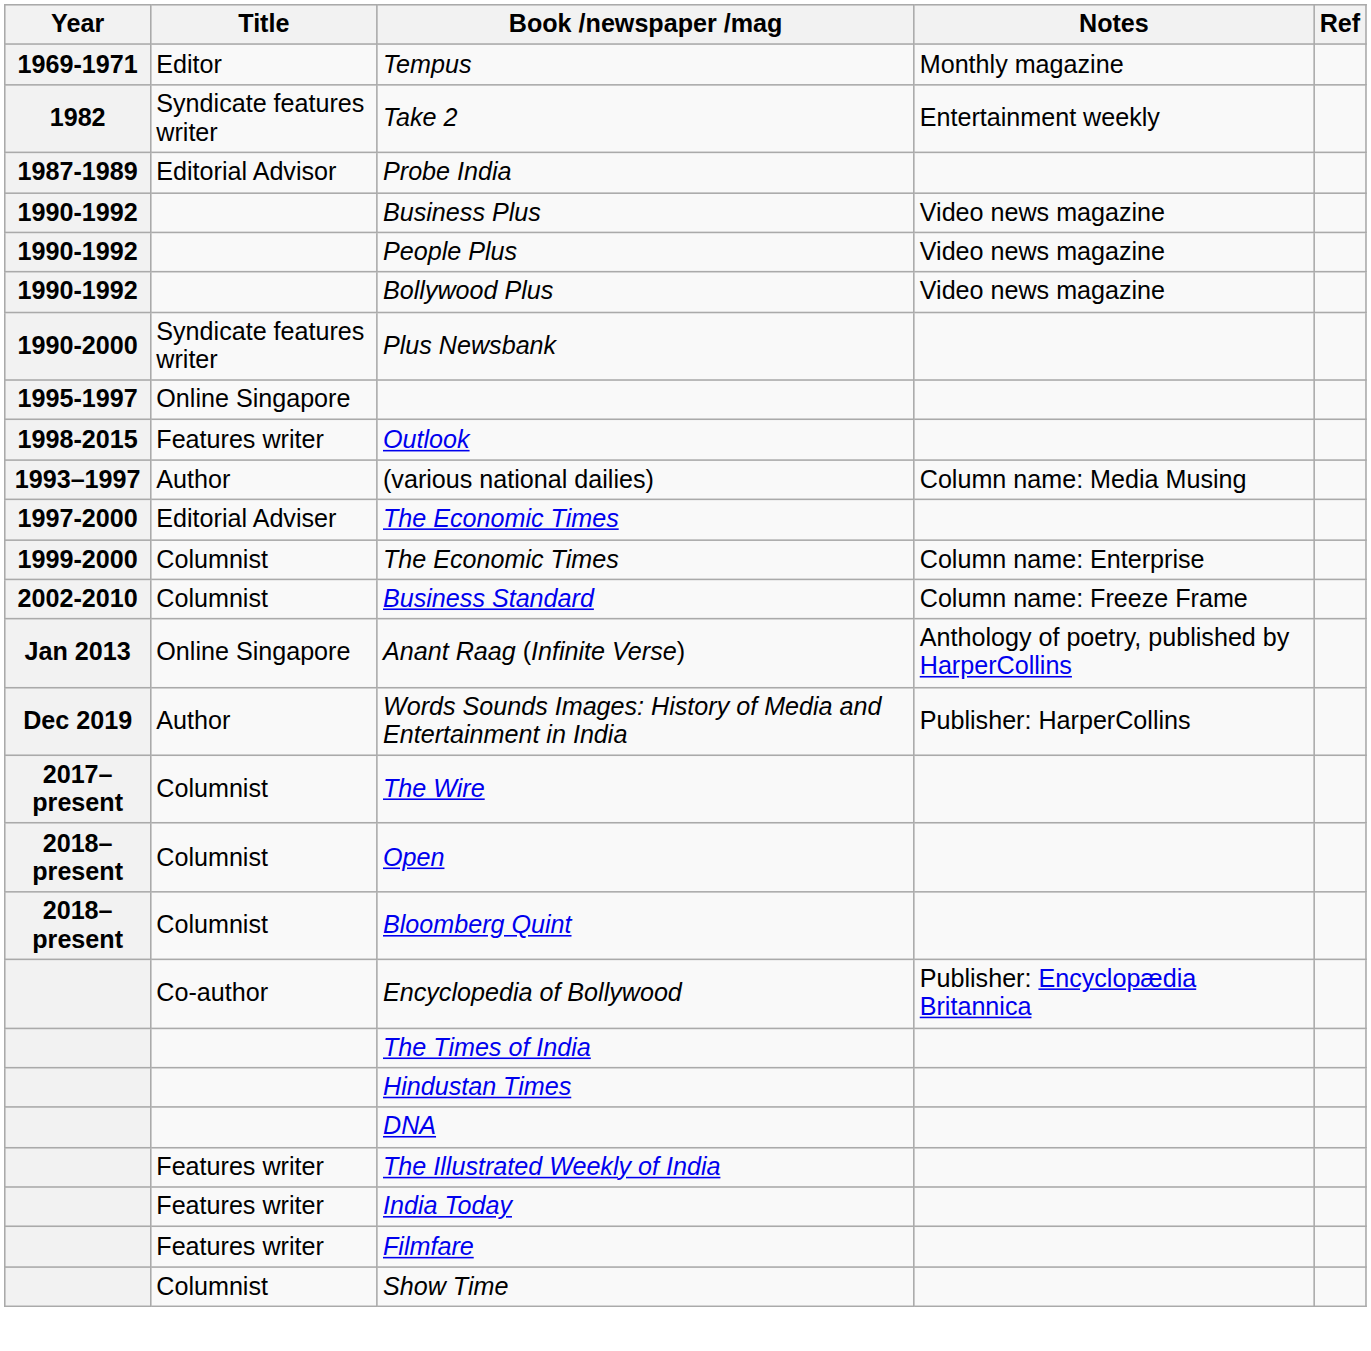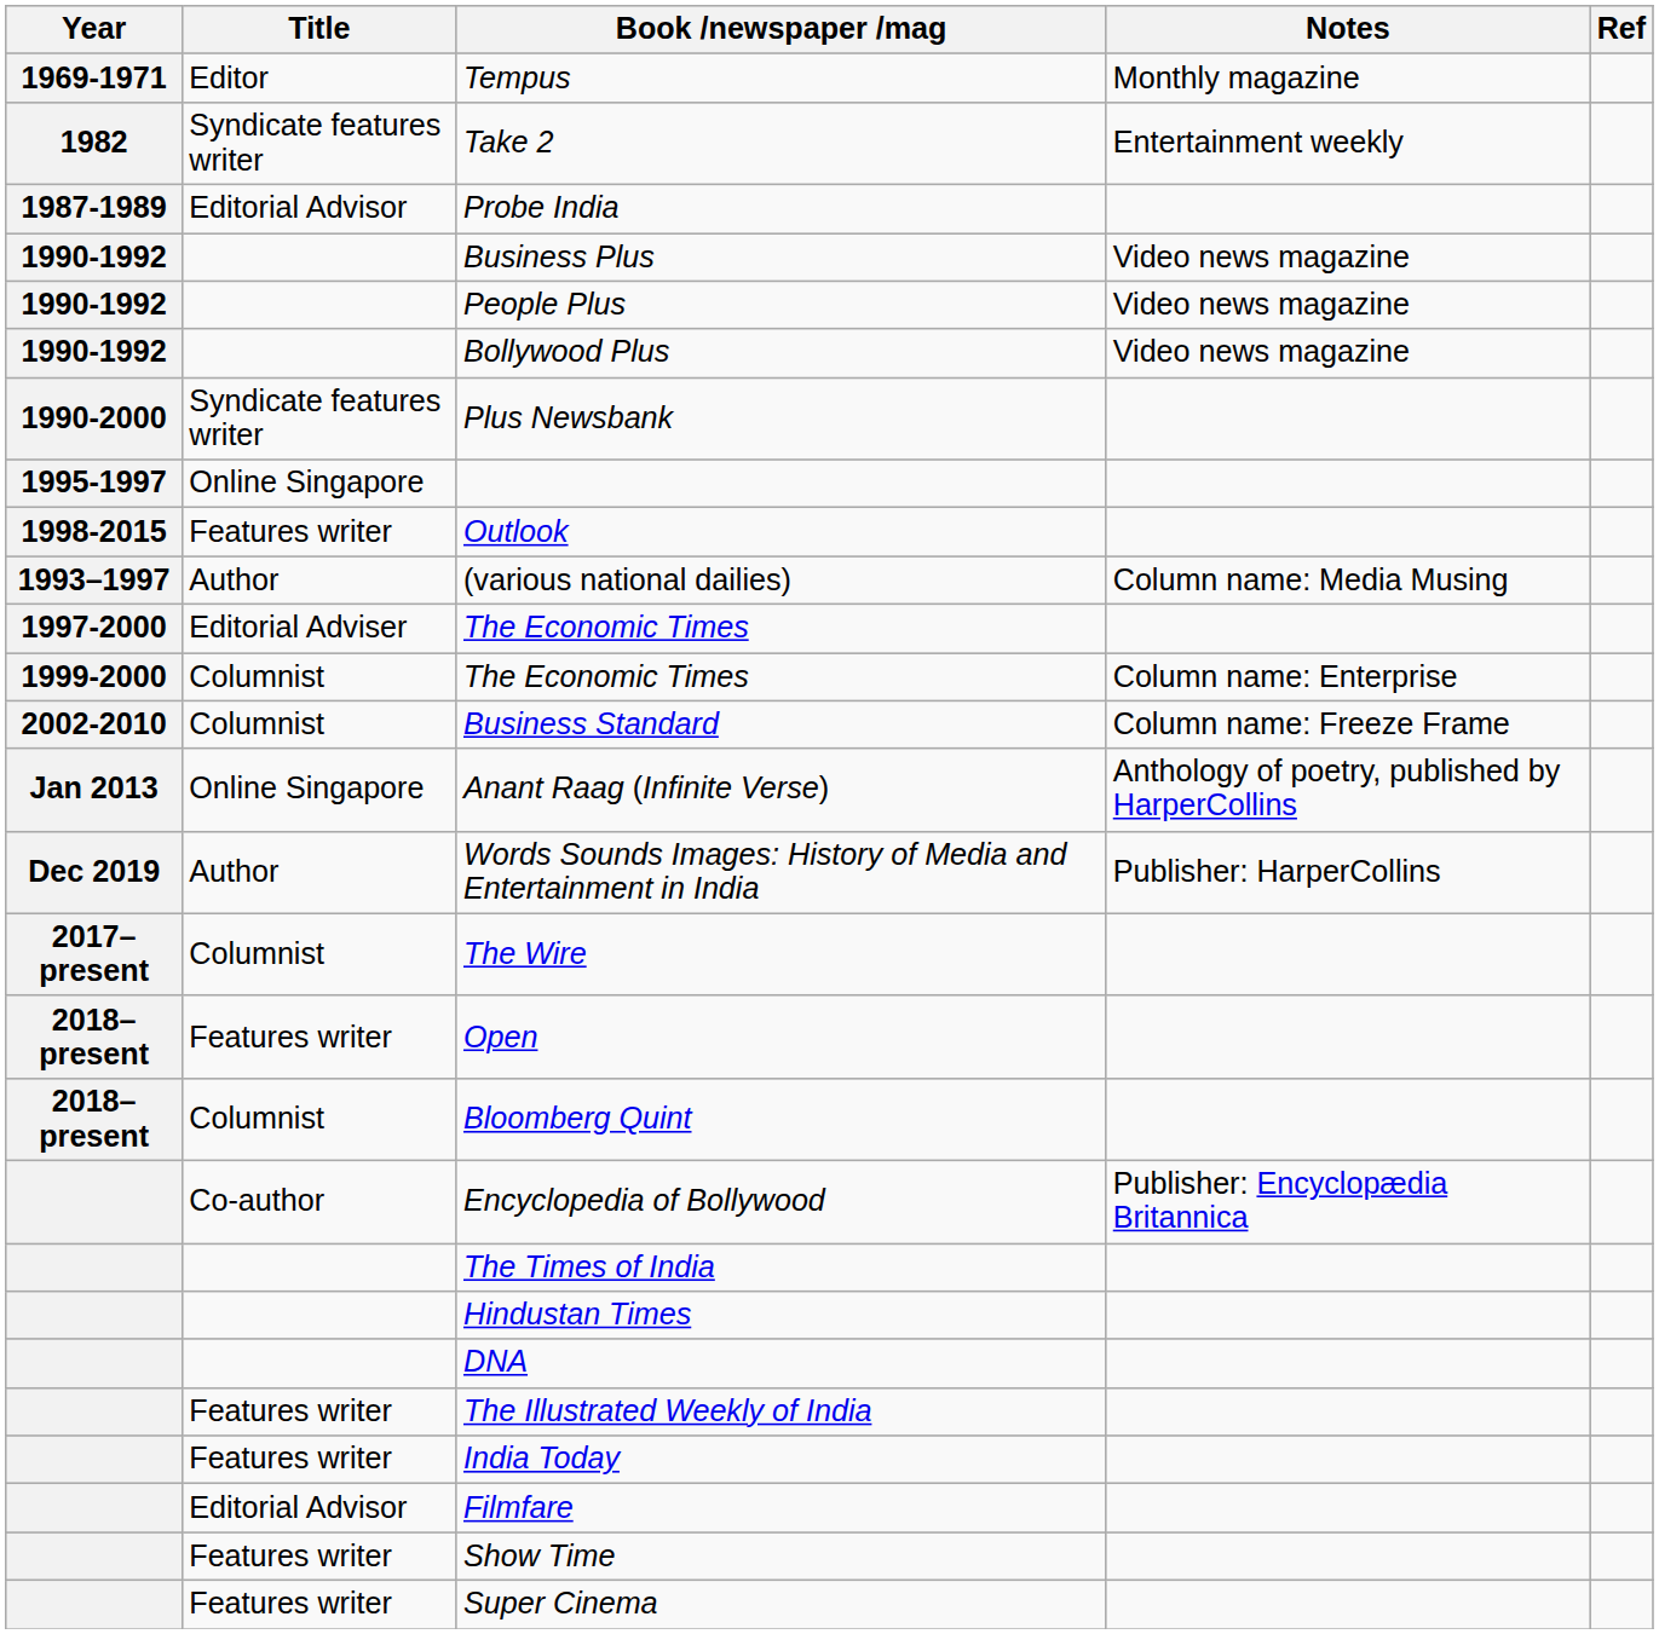 <table class="wikitable sortable">
 <tr>
 <th>Year</th>
 <th>Title</th>
 <th>Book /newspaper /mag</th>
 <th class="unsortable">Notes</th>
 <th class="unsortable">Ref</th>
 </tr>
 <tr>
 <th>1969-1971</th>
 <td>Editor</td>
 <td><em>Tempus</em></td>
 <td>Monthly magazine</td>
 <td></td>
 </tr>
 <tr>
 <th>1982</th>
 <td>Syndicate features writer</td>
 <td><em>Take 2</em></td>
 <td>Entertainment weekly</td>
 <td></td>
 </tr>
 <tr>
 <th>1987-1989</th>
 <td>Editorial Advisor</td>
 <td><em>Probe India</em></td>
 <td></td>
 <td></td>
 </tr>
 <tr>
 <th>1990-1992</th>
 <td></td>
 <td><em>Business Plus</em></td>
 <td>Video news magazine</td>
 <td></td>
 </tr>
 <tr>
 <th>1990-1992</th>
 <td></td>
 <td><em>People Plus</em></td>
 <td>Video news magazine</td>
 <td></td>
 </tr>
 <tr>
 <th>1990-1992</th>
 <td></td>
 <td><em>Bollywood Plus</em></td>
 <td>Video news magazine</td>
 <td></td>
 </tr>
 <tr>
 <th>1990-2000</th>
 <td>Syndicate features writer</td>
 <td><em>Plus Newsbank</em></td>
 <td></td>
 <td></td>
 </tr>
 <tr>
 <th>1995-1997</th>
 <td>Online Singapore</td>
 <td></td>
 <td></td>
 <td></td>
 </tr>
 <tr>
 <th>1998-2015</th>
 <td>Features writer</td>
 <td><em><a href='#'>Outlook</a></em></td>
 <td></td>
 <td></td>
 </tr>
 <tr>
 <th>1993–1997</th>
 <td>Author</td>
 <td>(various national dailies)</td>
 <td>Column name: Media Musing</td>
 <td></td>
 </tr>
 <tr>
 <th>1997-2000</th>
 <td>Editorial Adviser</td>
 <td><em><a href='#'>The Economic Times</a></em></td>
 <td></td>
 <td></td>
 </tr>
 <tr>
 <th>1999-2000</th>
 <td>Columnist</td>
 <td><em>The Economic Times</em></td>
 <td>Column name: Enterprise</td>
 <td></td>
 </tr>
 <tr>
 <th>2002-2010</th>
 <td>Columnist</td>
 <td><em><a href='#'>Business Standard</a></em></td>
 <td>Column name: Freeze Frame</td>
 <td></td>
 </tr>
 <tr>
 <th>Jan 2013</th>
 <td>Online Singapore</td>
 <td><em>Anant Raag</em> (<em>Infinite Verse</em>)</td>
 <td>Anthology of poetry, published by <a href='#'>HarperCollins</a></td>
 <td></td>
 </tr>
 <tr>
 <th>Dec 2019</th>
 <td>Author</td>
 <td><em>Words Sounds Images: History of Media and Entertainment in India</em></td>
 <td>Publisher: HarperCollins</td>
 <td></td>
 </tr>
 <tr>
 <th>2017–present</th>
 <td>Columnist</td>
 <td><a href='#'><em>The Wire</em></a></td>
 <td></td>
 <td></td>
 </tr>
 <tr>
 <th>2018–present</th>
-<td>Columnist</td>
+<td>Features writer</td>
 <td><a href='#'><em>Open</em></a></td>
 <td></td>
 <td></td>
 </tr>
 <tr>
 <th>2018–present</th>
 <td>Columnist</td>
 <td><em><a href='#'>Bloomberg Quint</a></em></td>
 <td></td>
 <td></td>
 </tr>
 <tr>
 <th></th>
 <td>Co-author</td>
 <td><em>Encyclopedia of Bollywood</em></td>
 <td>Publisher: <a href='#'>Encyclopædia Britannica</a></td>
 <td></td>
 </tr>
 <tr>
 <th></th>
 <td></td>
 <td><em><a href='#'>The Times of India</a></em></td>
 <td></td>
 <td></td>
 </tr>
 <tr>
 <th></th>
 <td></td>
 <td><em><a href='#'>Hindustan Times</a></em></td>
 <td></td>
 <td></td>
 </tr>
 <tr>
 <th></th>
 <td></td>
 <td><a href='#'><em>DNA</em></a></td>
 <td></td>
 <td></td>
 </tr>
 <tr>
 <th></th>
 <td>Features writer</td>
 <td><em><a href='#'>The Illustrated Weekly of India</a></em></td>
 <td></td>
 <td></td>
 </tr>
 <tr>
 <th></th>
 <td>Features writer</td>
 <td><em><a href='#'>India Today</a></em></td>
 <td></td>
 <td></td>
 </tr>
 <tr>
 <th></th>
-<td>Features writer</td>
+<td>Editorial Advisor</td>
 <td><em><a href='#'>Filmfare</a></em></td>
 <td></td>
 <td></td>
 </tr>
 <tr>
 <th></th>
-<td>Columnist</td>
+<td>Features writer</td>
 <td><em>Show Time</em></td>
 <td></td>
 <td></td>
 </tr>
+<tr>
+<th></th>
+<td>Features writer</td>
+<td><em>Super Cinema</em></td>
+<td></td>
+<td></td>
+</tr>
 </table>
